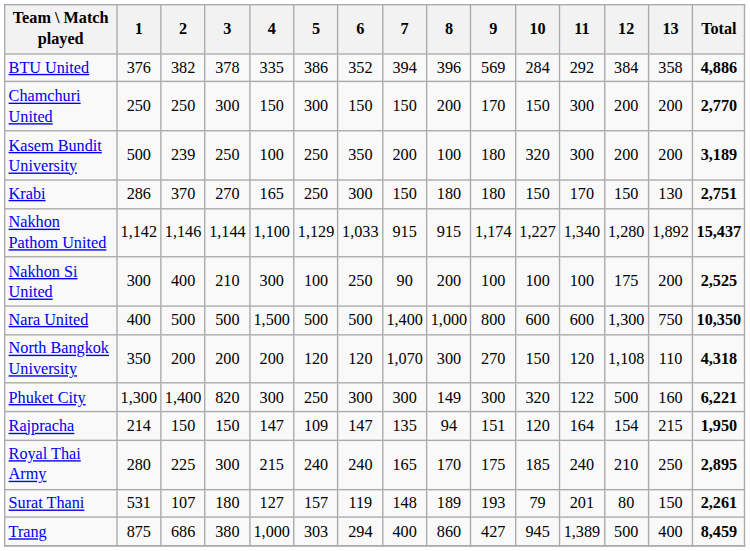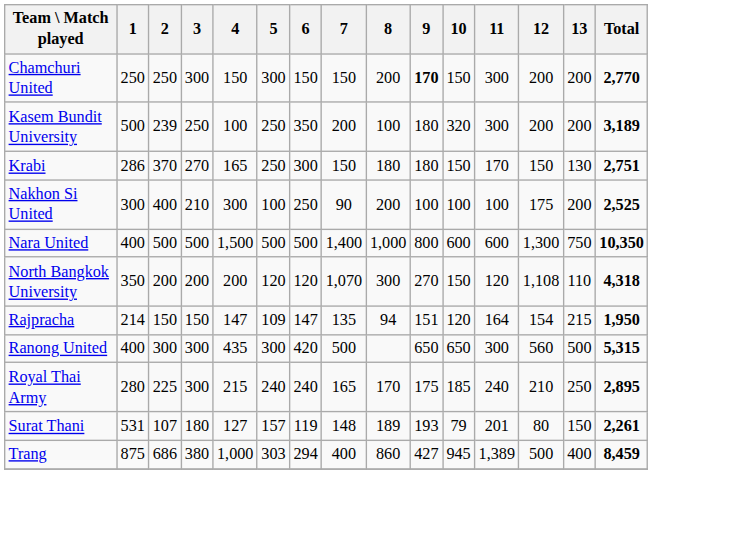 <table class="wikitable sortable" style="font-size: 74%; text-align:center;">
 <tr>
 <th style="width:76px;">Team \ Match played</th>
 <th align=center>1</th>
 <th align=center>2</th>
 <th align=center>3</th>
 <th align=center>4</th>
 <th align=center>5</th>
 <th align=center>6</th>
 <th align=center>7</th>
 <th align=center>8</th>
 <th align=center>9</th>
 <th align=center>10</th>
 <th align=center>11</th>
 <th align=center>12</th>
 <th align=center>13</th>
 <th align=center>Total</th>
 </tr>
 <tr align=center>
-<td align=left><a href='#'>BTU United</a></td>
-<td>376</td>
-<td>382</td>
-<td>378</td>
-<td>335</td>
-<td>386</td>
-<td>352</td>
-<td>394</td>
-<td>396</td>
-<td>569</td>
-<td>284</td>
-<td>292</td>
-<td>384</td>
-<td>358</td>
-<td><strong>4,886</strong></td>
-</tr>
-<tr align=center>
 <td align=left><a href='#'>Chamchuri United</a></td>
 <td>250</td>
 <td>250</td>
 <td>300</td>
 <td>150</td>
 <td>300</td>
 <td>150</td>
 <td>150</td>
 <td>200</td>
-<td>170</td>
+<td><strong>170</strong></td>
 <td>150</td>
 <td>300</td>
 <td>200</td>
 <td>200</td>
 <td><strong>2,770</strong></td>
 </tr>
 <tr align=center>
 <td align=left><a href='#'>Kasem Bundit University</a></td>
 <td>500</td>
 <td>239</td>
 <td>250</td>
 <td>100</td>
 <td>250</td>
 <td>350</td>
 <td>200</td>
 <td>100</td>
 <td>180</td>
 <td>320</td>
 <td>300</td>
 <td>200</td>
 <td>200</td>
 <td><strong>3,189</strong></td>
 </tr>
 <tr align=center>
 <td align=left><a href='#'>Krabi</a></td>
 <td>286</td>
 <td>370</td>
 <td>270</td>
 <td>165</td>
 <td>250</td>
 <td>300</td>
 <td>150</td>
 <td>180</td>
 <td>180</td>
 <td>150</td>
 <td>170</td>
 <td>150</td>
 <td>130</td>
 <td><strong>2,751</strong></td>
-</tr>
-<tr align=center>
-<td align=left><a href='#'>Nakhon Pathom United</a></td>
-<td>1,142</td>
-<td>1,146</td>
-<td>1,144</td>
-<td>1,100</td>
-<td>1,129</td>
-<td>1,033</td>
-<td>915</td>
-<td>915</td>
-<td>1,174</td>
-<td>1,227</td>
-<td>1,340</td>
-<td>1,280</td>
-<td>1,892</td>
-<td><strong>15,437</strong></td>
 </tr>
 <tr align=center>
 <td align=left><a href='#'>Nakhon Si United</a></td>
 <td>300</td>
 <td>400</td>
 <td>210</td>
 <td>300</td>
 <td>100</td>
 <td>250</td>
 <td>90</td>
 <td>200</td>
 <td>100</td>
 <td>100</td>
 <td>100</td>
 <td>175</td>
 <td>200</td>
 <td><strong>2,525</strong></td>
 </tr>
 <tr align=center>
 <td align=left><a href='#'>Nara United</a></td>
 <td>400</td>
 <td>500</td>
 <td>500</td>
 <td>1,500</td>
 <td>500</td>
 <td>500</td>
 <td>1,400</td>
 <td>1,000</td>
 <td>800</td>
 <td>600</td>
 <td>600</td>
 <td>1,300</td>
 <td>750</td>
 <td><strong>10,350</strong></td>
 </tr>
 <tr align=center>
 <td align=left><a href='#'>North Bangkok University</a></td>
 <td>350</td>
 <td>200</td>
 <td>200</td>
 <td>200</td>
 <td>120</td>
 <td>120</td>
 <td>1,070</td>
 <td>300</td>
 <td>270</td>
 <td>150</td>
 <td>120</td>
 <td>1,108</td>
 <td>110</td>
 <td><strong>4,318</strong></td>
 </tr>
 <tr align=center>
-<td align=left><a href='#'>Phuket City</a></td>
-<td>1,300</td>
-<td>1,400</td>
-<td>820</td>
-<td>300</td>
-<td>250</td>
-<td>300</td>
-<td>300</td>
-<td>149</td>
-<td>300</td>
-<td>320</td>
-<td>122</td>
-<td>500</td>
-<td>160</td>
-<td><strong>6,221</strong></td>
-</tr>
-<tr align=center>
 <td align=left><a href='#'>Rajpracha</a></td>
 <td>214</td>
 <td>150</td>
 <td>150</td>
 <td>147</td>
 <td>109</td>
 <td>147</td>
 <td>135</td>
 <td>94</td>
 <td>151</td>
 <td>120</td>
 <td>164</td>
 <td>154</td>
 <td>215</td>
 <td><strong>1,950</strong></td>
+</tr>
+<tr align=center>
+<td align=left><a href='#'>Ranong United</a></td>
+<td>400</td>
+<td>300</td>
+<td>300</td>
+<td>435</td>
+<td>300</td>
+<td>420</td>
+<td>500</td>
+<td></td>
+<td>650</td>
+<td>650</td>
+<td>300</td>
+<td>560</td>
+<td>500</td>
+<td><strong>5,315</strong></td>
 </tr>
 <tr align=center>
 <td align=left><a href='#'>Royal Thai Army</a></td>
 <td>280</td>
 <td>225</td>
 <td>300</td>
 <td>215</td>
 <td>240</td>
 <td>240</td>
 <td>165</td>
 <td>170</td>
 <td>175</td>
 <td>185</td>
 <td>240</td>
 <td>210</td>
 <td>250</td>
 <td><strong>2,895</strong></td>
 </tr>
 <tr align=center>
 <td align=left><a href='#'>Surat Thani</a></td>
 <td>531</td>
 <td>107</td>
 <td>180</td>
 <td>127</td>
 <td>157</td>
 <td>119</td>
 <td>148</td>
 <td>189</td>
 <td>193</td>
 <td>79</td>
 <td>201</td>
 <td>80</td>
 <td>150</td>
 <td><strong>2,261</strong></td>
 </tr>
 <tr align=center>
 <td align=left><a href='#'>Trang</a></td>
 <td>875</td>
 <td>686</td>
 <td>380</td>
 <td>1,000</td>
 <td>303</td>
 <td>294</td>
 <td>400</td>
 <td>860</td>
 <td>427</td>
 <td>945</td>
 <td>1,389</td>
 <td>500</td>
 <td>400</td>
 <td><strong>8,459</strong></td>
 </tr>
 <tr align=center>
 </tr>
 </table>
